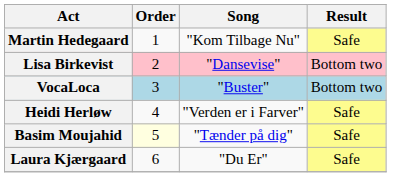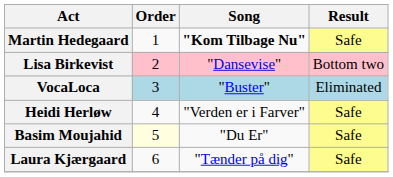 <table class="wikitable plainrowheaders" style="text-align:center;">
 <tr>
 <th scope="col">Act</th>
 <th scope="col">Order</th>
 <th scope="col">Song</th>
 <th scope="col">Result</th>
 </tr>
 <tr>
 <th scope="row">Martin Hedegaard</th>
 <td>1</td>
-<td>"Kom Tilbage Nu"</td>
+<td><strong>"Kom Tilbage Nu"</strong></td>
 <td style="background:#fdfc8f;">Safe</td>
 </tr>
 <tr style="background:pink;">
 <th scope="row">Lisa Birkevist</th>
 <td>2</td>
 <td>"<a href='#'>Dansevise</a>"</td>
 <td>Bottom two</td>
 </tr>
 <tr style="background:lightblue;">
 <th scope="row">VocaLoca</th>
 <td>3</td>
 <td>"<a href='#'>Buster</a>"</td>
-<td>Bottom two</td>
+<td>Eliminated</td>
 </tr>
 <tr>
 <th scope="row">Heidi Herløw</th>
 <td>4</td>
 <td>"Verden er i Farver"</td>
 <td style="background:#fdfc8f;">Safe</td>
 </tr>
 <tr>
 <th scope="row">Basim Moujahid</th>
 <td style="background: lightyellow;">5</td>
-<td>"<a href='#'>Tænder på dig</a>"</td>
+<td>"Du Er"</td>
 <td style="background:#fdfc8f;">Safe</td>
 </tr>
 <tr>
 <th scope="row">Laura Kjærgaard</th>
 <td>6</td>
-<td>"Du Er"</td>
+<td>"<a href='#'>Tænder på dig</a>"</td>
 <td style="background:#fdfc8f;">Safe</td>
 </tr>
 <tr>
 </tr>
 </table>
